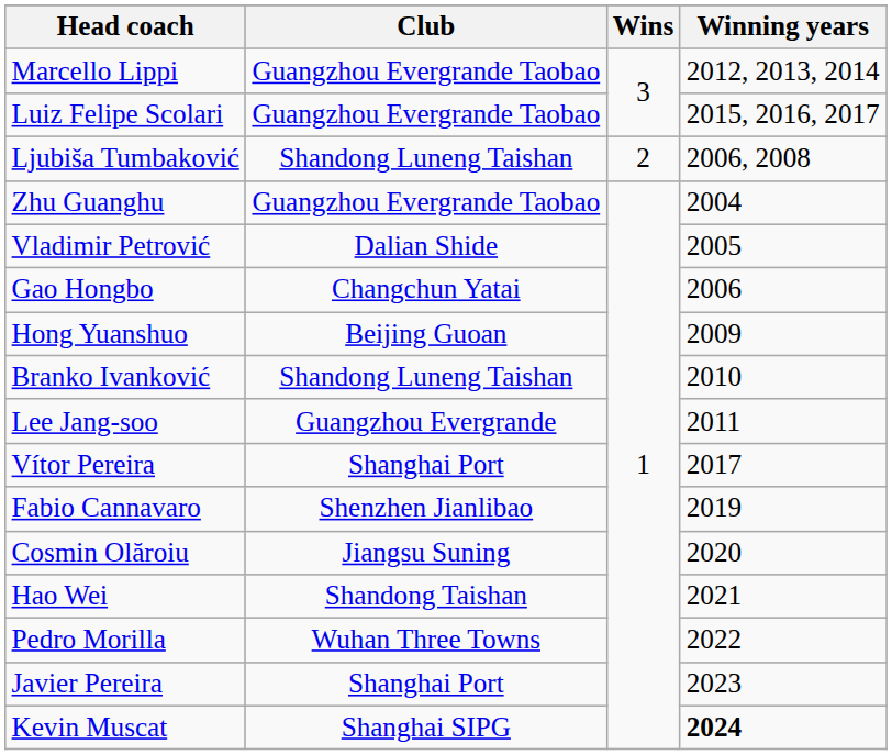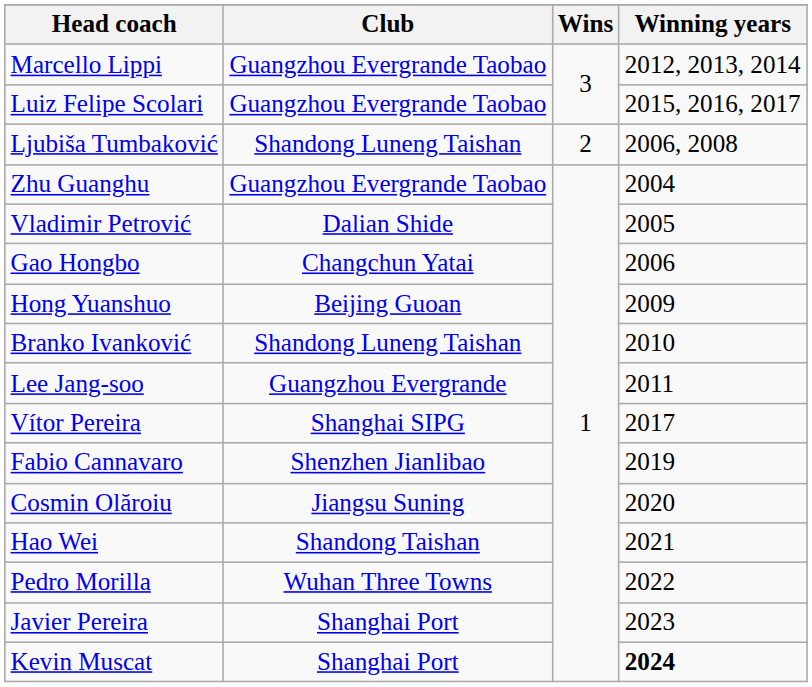 <table class="wikitable">
 <tr>
 </tr>
 <tr>
 <th>Head coach</th>
 <th>Club</th>
 <th>Wins</th>
 <th>Winning years</th>
 </tr>
 <tr>
 <td> <a href='#'>Marcello Lippi</a></td>
 <td style="text-align:center"><a href='#'>Guangzhou Evergrande Taobao</a></td>
 <td rowspan="2" style="text-align:center;">3</td>
 <td>2012, 2013, 2014</td>
 </tr>
 <tr>
 <td> <a href='#'>Luiz Felipe Scolari</a></td>
 <td style="text-align:center"><a href='#'>Guangzhou Evergrande Taobao</a></td>
 <td>2015, 2016, 2017</td>
 </tr>
 <tr>
 <td> <a href='#'>Ljubiša Tumbaković</a></td>
 <td style="text-align:center"><a href='#'>Shandong Luneng Taishan</a></td>
 <td style="text-align:center">2</td>
 <td>2006, 2008</td>
 </tr>
 <tr>
 <td> <a href='#'>Zhu Guanghu</a></td>
 <td style="text-align:center"><a href='#'>Guangzhou Evergrande Taobao</a></td>
 <td rowspan="13" style="text-align:center">1</td>
 <td>2004</td>
 </tr>
 <tr>
 <td> <a href='#'>Vladimir Petrović</a></td>
 <td style="text-align:center"><a href='#'>Dalian Shide</a></td>
 <td>2005</td>
 </tr>
 <tr>
 <td> <a href='#'>Gao Hongbo</a></td>
 <td style="text-align:center"><a href='#'>Changchun Yatai</a></td>
 <td>2006</td>
 </tr>
 <tr>
 <td> <a href='#'>Hong Yuanshuo</a></td>
 <td style="text-align:center"><a href='#'>Beijing Guoan</a></td>
 <td>2009</td>
 </tr>
 <tr>
 <td> <a href='#'>Branko Ivanković</a></td>
 <td style="text-align:center"><a href='#'>Shandong Luneng Taishan</a></td>
 <td>2010</td>
 </tr>
 <tr>
 <td> <a href='#'>Lee Jang-soo</a></td>
 <td style="text-align:center"><a href='#'>Guangzhou Evergrande</a></td>
 <td>2011</td>
 </tr>
 <tr>
 <td> <a href='#'>Vítor Pereira</a></td>
-<td style="text-align:center"><a href='#'>Shanghai Port</a></td>
+<td style="text-align:center"><a href='#'>Shanghai SIPG</a></td>
 <td>2017</td>
 </tr>
 <tr>
 <td> <a href='#'>Fabio Cannavaro</a></td>
 <td style="text-align:center"><a href='#'>Shenzhen Jianlibao</a></td>
 <td>2019</td>
 </tr>
 <tr>
 <td> <a href='#'>Cosmin Olăroiu</a></td>
 <td style="text-align:center"><a href='#'>Jiangsu Suning</a></td>
 <td>2020</td>
 </tr>
 <tr>
 <td> <a href='#'>Hao Wei</a></td>
 <td style="text-align:center"><a href='#'>Shandong Taishan</a></td>
 <td>2021</td>
 </tr>
 <tr>
 <td> <a href='#'>Pedro Morilla</a></td>
 <td style="text-align:center"><a href='#'>Wuhan Three Towns</a></td>
 <td>2022</td>
 </tr>
 <tr>
 <td> <a href='#'>Javier Pereira</a></td>
 <td style="text-align:center"><a href='#'>Shanghai Port</a></td>
 <td>2023</td>
 </tr>
 <tr>
 <td> <a href='#'>Kevin Muscat</a></td>
-<td style="text-align:center"><a href='#'>Shanghai SIPG</a></td>
+<td style="text-align:center"><a href='#'>Shanghai Port</a></td>
 <td><strong>2024</strong></td>
 </tr>
 </table>
